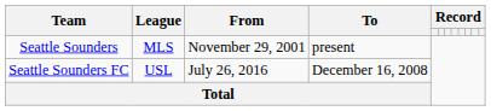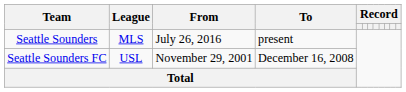 <table class="wikitable" style="text-align: center">
 <tr>
 <th rowspan="2">Team</th>
 <th rowspan="2">League</th>
 <th rowspan="2">From</th>
 <th rowspan="2">To</th>
 <th colspan="8">Record</th>
 </tr>
 <tr>
 <th></th>
 <th></th>
 <th></th>
 <th></th>
 <th></th>
 <th></th>
 <th></th>
 <th></th>
 </tr>
 <tr>
 <td><a href='#'>Seattle Sounders</a></td>
 <td><a href='#'>MLS</a></td>
-<td align=left>November 29, 2001</td>
+<td align=left>July 26, 2016</td>
 <td align=left>present<br></td>
 </tr>
 <tr>
 <td><a href='#'>Seattle Sounders FC</a></td>
 <td><a href='#'>USL</a></td>
-<td align=left>July 26, 2016</td>
+<td align=left>November 29, 2001</td>
 <td align=left>December 16, 2008<br></td>
 </tr>
 <tr>
 <th colspan=4>Total<br></th>
 </tr>
 </table>
